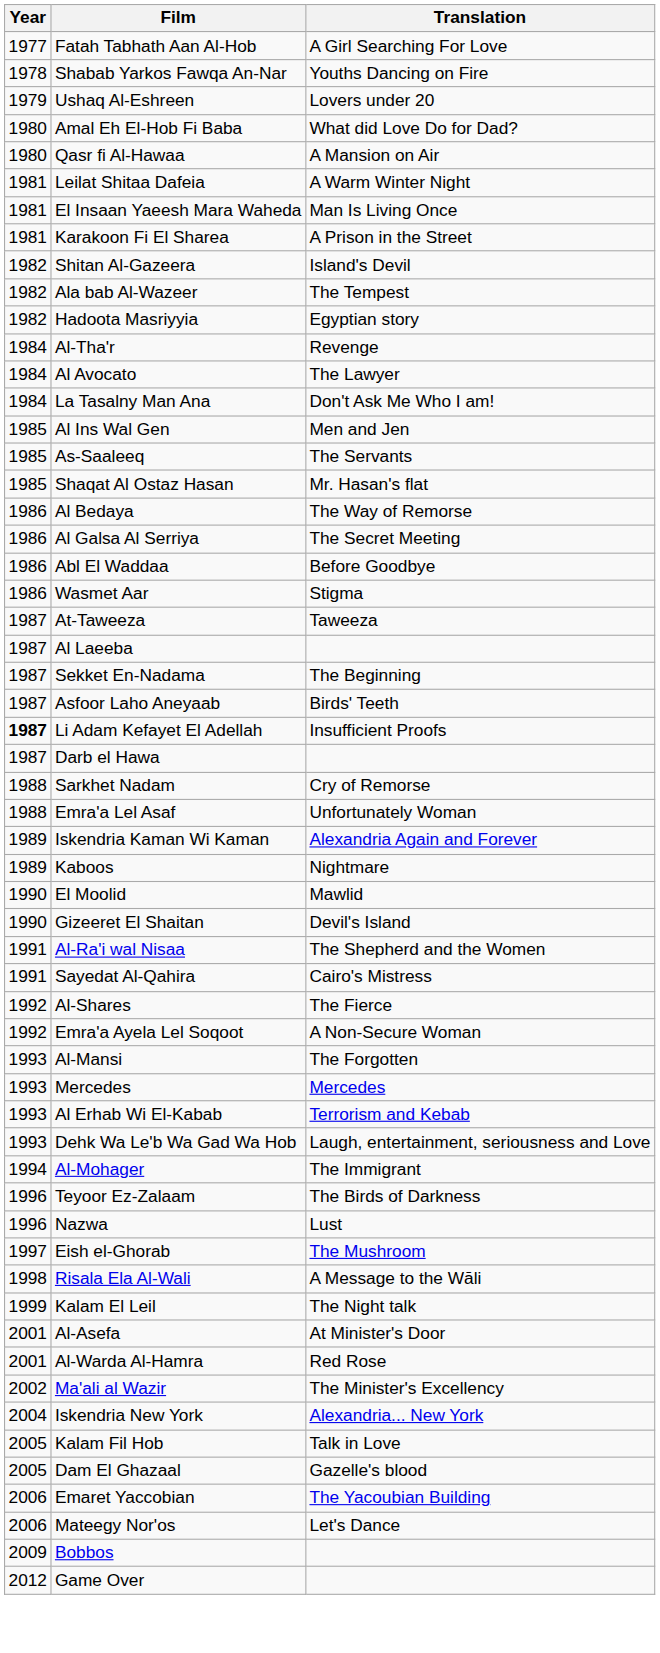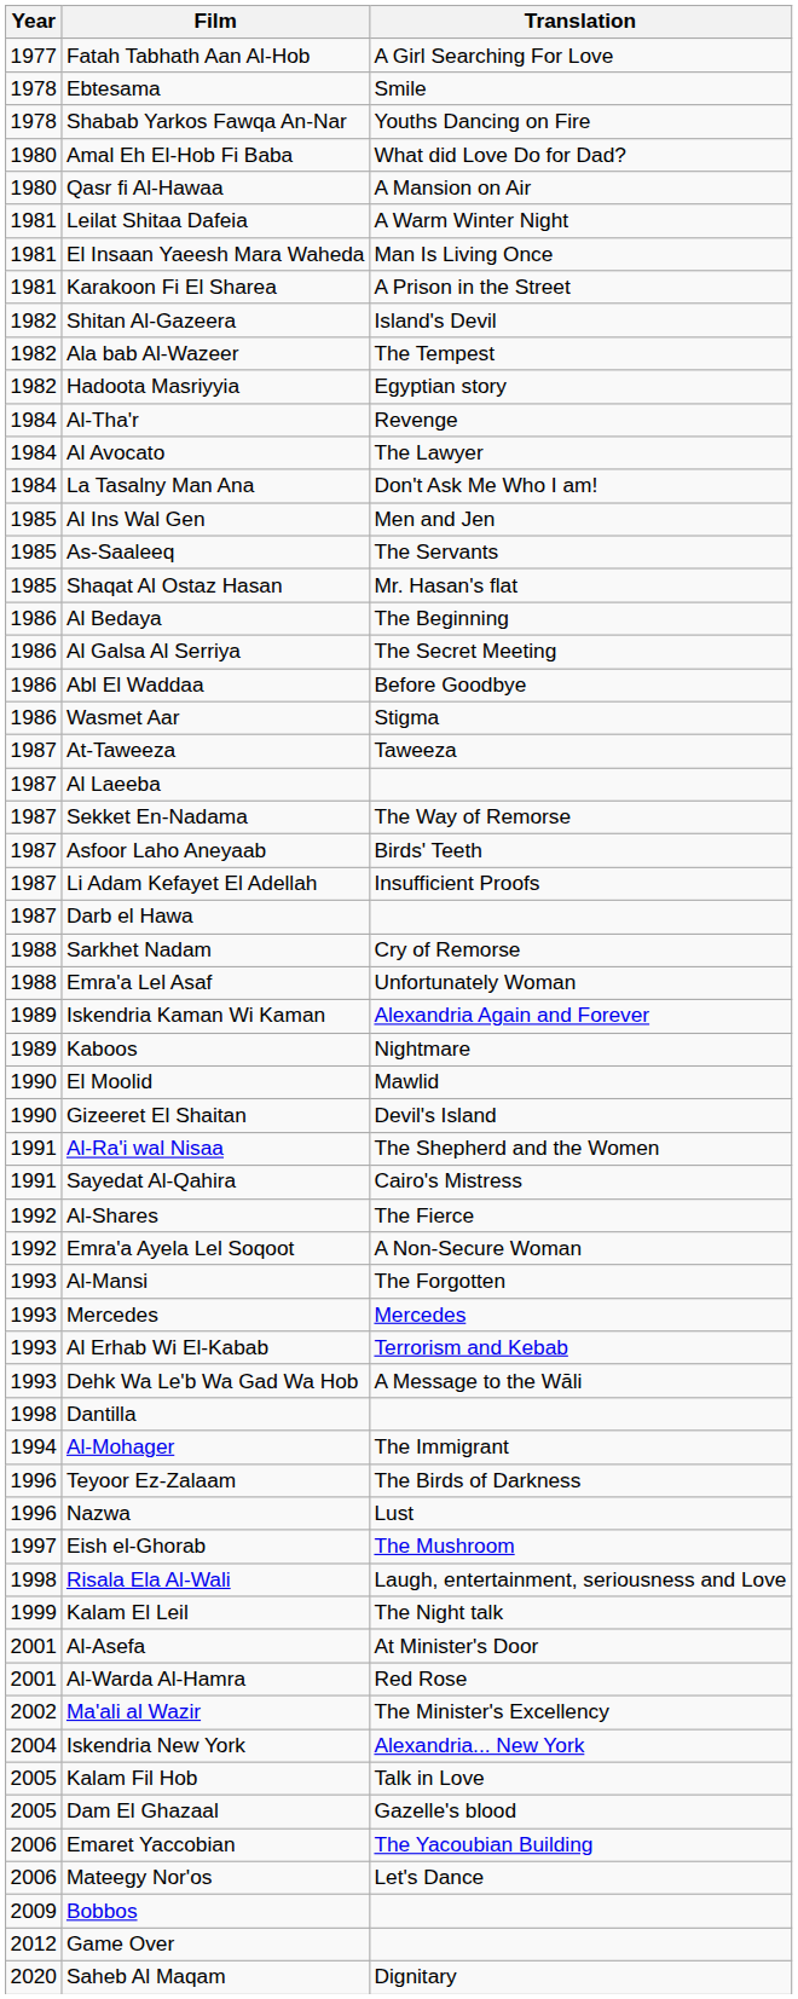 <table class="wikitable sortable">
 <tr>
 <th>Year</th>
 <th>Film</th>
 <th>Translation</th>
 </tr>
 <tr>
 <td>1977</td>
 <td>Fatah Tabhath Aan Al-Hob</td>
 <td>A Girl Searching For Love</td>
 </tr>
 <tr>
 <td>1978</td>
+<td>Ebtesama</td>
+<td>Smile</td>
+</tr>
+<tr>
+<td>1978</td>
 <td>Shabab Yarkos Fawqa An-Nar</td>
 <td>Youths Dancing on Fire</td>
-</tr>
-<tr>
-<td>1979</td>
-<td>Ushaq Al-Eshreen</td>
-<td>Lovers under 20</td>
 </tr>
 <tr>
 <td>1980</td>
 <td>Amal Eh El-Hob Fi Baba</td>
 <td>What did Love Do for Dad?</td>
 </tr>
 <tr>
 <td>1980</td>
 <td>Qasr fi Al-Hawaa</td>
 <td>A Mansion on Air</td>
 </tr>
 <tr>
 <td>1981</td>
 <td>Leilat Shitaa Dafeia</td>
 <td>A Warm Winter Night</td>
 </tr>
 <tr>
 <td>1981</td>
 <td>El Insaan Yaeesh Mara Waheda</td>
 <td>Man Is Living Once</td>
 </tr>
 <tr>
 <td>1981</td>
 <td>Karakoon Fi El Sharea</td>
 <td>A Prison in the Street</td>
 </tr>
 <tr>
 <td>1982</td>
 <td>Shitan Al-Gazeera</td>
 <td>Island's Devil</td>
 </tr>
 <tr>
 <td>1982</td>
 <td>Ala bab Al-Wazeer</td>
 <td>The Tempest</td>
 </tr>
 <tr>
 <td>1982</td>
 <td>Hadoota Masriyyia</td>
 <td>Egyptian story</td>
 </tr>
 <tr>
 <td>1984</td>
 <td>Al-Tha'r</td>
 <td>Revenge</td>
 </tr>
 <tr>
 <td>1984</td>
 <td>Al Avocato</td>
 <td>The Lawyer</td>
 </tr>
 <tr>
 <td>1984</td>
 <td>La Tasalny Man Ana</td>
 <td>Don't Ask Me Who I am!</td>
 </tr>
 <tr>
 <td>1985</td>
 <td>Al Ins Wal Gen</td>
 <td>Men and Jen</td>
 </tr>
 <tr>
 <td>1985</td>
 <td>As-Saaleeq</td>
 <td>The Servants</td>
 </tr>
 <tr>
 <td>1985</td>
 <td>Shaqat Al Ostaz Hasan</td>
 <td>Mr. Hasan's flat</td>
 </tr>
 <tr>
 <td>1986</td>
 <td>Al Bedaya</td>
-<td>The Way of Remorse</td>
+<td>The Beginning</td>
 </tr>
 <tr>
 <td>1986</td>
 <td>Al Galsa Al Serriya</td>
 <td>The Secret Meeting</td>
 </tr>
 <tr>
 <td>1986</td>
 <td>Abl El Waddaa</td>
 <td>Before Goodbye</td>
 </tr>
 <tr>
 <td>1986</td>
 <td>Wasmet Aar</td>
 <td>Stigma</td>
 </tr>
 <tr>
 <td>1987</td>
 <td>At-Taweeza</td>
 <td>Taweeza</td>
 </tr>
 <tr>
 <td>1987</td>
 <td>Al Laeeba</td>
 <td></td>
 </tr>
 <tr>
 <td>1987</td>
 <td>Sekket En-Nadama</td>
-<td>The Beginning</td>
+<td>The Way of Remorse</td>
 </tr>
 <tr>
 <td>1987</td>
 <td>Asfoor Laho Aneyaab</td>
 <td>Birds' Teeth</td>
 </tr>
 <tr>
-<td><strong>1987</strong></td>
+<td>1987</td>
 <td>Li Adam Kefayet El Adellah</td>
 <td>Insufficient Proofs</td>
 </tr>
 <tr>
 <td>1987</td>
 <td>Darb el Hawa</td>
 <td></td>
 </tr>
 <tr>
 <td>1988</td>
 <td>Sarkhet Nadam</td>
 <td>Cry of Remorse</td>
 </tr>
 <tr>
 <td>1988</td>
 <td>Emra'a Lel Asaf</td>
 <td>Unfortunately Woman</td>
 </tr>
 <tr>
 <td>1989</td>
 <td>Iskendria Kaman Wi Kaman</td>
 <td><a href='#'>Alexandria Again and Forever</a></td>
 </tr>
 <tr>
 <td>1989</td>
 <td>Kaboos</td>
 <td>Nightmare</td>
 </tr>
 <tr>
 <td>1990</td>
 <td>El Moolid</td>
 <td>Mawlid</td>
 </tr>
 <tr>
 <td>1990</td>
 <td>Gizeeret El Shaitan</td>
 <td>Devil's Island</td>
 </tr>
 <tr>
 <td>1991</td>
 <td><a href='#'>Al-Ra'i wal Nisaa</a></td>
 <td>The Shepherd and the Women</td>
 </tr>
 <tr>
 <td>1991</td>
 <td>Sayedat Al-Qahira</td>
 <td>Cairo's Mistress</td>
 </tr>
 <tr>
 <td>1992</td>
 <td>Al-Shares</td>
 <td>The Fierce</td>
 </tr>
 <tr>
 <td>1992</td>
 <td>Emra'a Ayela Lel Soqoot</td>
 <td>A Non-Secure Woman</td>
 </tr>
 <tr>
 <td>1993</td>
 <td>Al-Mansi</td>
 <td>The Forgotten</td>
 </tr>
 <tr>
 <td>1993</td>
 <td>Mercedes</td>
 <td><a href='#'>Mercedes</a></td>
 </tr>
 <tr>
 <td>1993</td>
 <td>Al Erhab Wi El-Kabab</td>
 <td><a href='#'>Terrorism and Kebab</a></td>
 </tr>
 <tr>
 <td>1993</td>
 <td>Dehk Wa Le'b Wa Gad Wa Hob</td>
-<td>Laugh, entertainment, seriousness and Love</td>
+<td>A Message to the Wāli</td>
+</tr>
+<tr>
+<td>1998</td>
+<td>Dantilla</td>
+<td></td>
 </tr>
 <tr>
 <td>1994</td>
 <td><a href='#'>Al-Mohager</a></td>
 <td>The Immigrant</td>
 </tr>
 <tr>
 <td>1996</td>
 <td>Teyoor Ez-Zalaam</td>
 <td>The Birds of Darkness</td>
 </tr>
 <tr>
 <td>1996</td>
 <td>Nazwa</td>
 <td>Lust</td>
 </tr>
 <tr>
 <td>1997</td>
 <td>Eish el-Ghorab</td>
 <td><a href='#'>The Mushroom</a></td>
 </tr>
 <tr>
 <td>1998</td>
 <td><a href='#'>Risala Ela Al-Wali</a></td>
-<td>A Message to the Wāli</td>
+<td>Laugh, entertainment, seriousness and Love</td>
 </tr>
 <tr>
 <td>1999</td>
 <td>Kalam El Leil</td>
 <td>The Night talk</td>
 </tr>
 <tr>
 <td>2001</td>
 <td>Al-Asefa</td>
 <td>At Minister's Door</td>
 </tr>
 <tr>
 <td>2001</td>
 <td>Al-Warda Al-Hamra</td>
 <td>Red Rose</td>
 </tr>
 <tr>
 <td>2002</td>
 <td><a href='#'>Ma'ali al Wazir</a></td>
 <td>The Minister's Excellency</td>
 </tr>
 <tr>
 <td>2004</td>
 <td>Iskendria New York</td>
 <td><a href='#'>Alexandria... New York</a></td>
 </tr>
 <tr>
 <td>2005</td>
 <td>Kalam Fil Hob</td>
 <td>Talk in Love</td>
 </tr>
 <tr>
 <td>2005</td>
 <td>Dam El Ghazaal</td>
 <td>Gazelle's blood</td>
 </tr>
 <tr>
 <td>2006</td>
 <td>Emaret Yaccobian</td>
 <td><a href='#'>The Yacoubian Building</a></td>
 </tr>
 <tr>
 <td>2006</td>
 <td>Mateegy Nor'os</td>
 <td>Let's Dance</td>
 </tr>
 <tr>
 <td>2009</td>
 <td><a href='#'>Bobbos</a></td>
 <td></td>
 </tr>
 <tr>
 <td>2012</td>
 <td>Game Over</td>
 <td></td>
 </tr>
+<tr>
+<td>2020</td>
+<td>Saheb Al Maqam</td>
+<td>Dignitary</td>
+</tr>
 </table>
